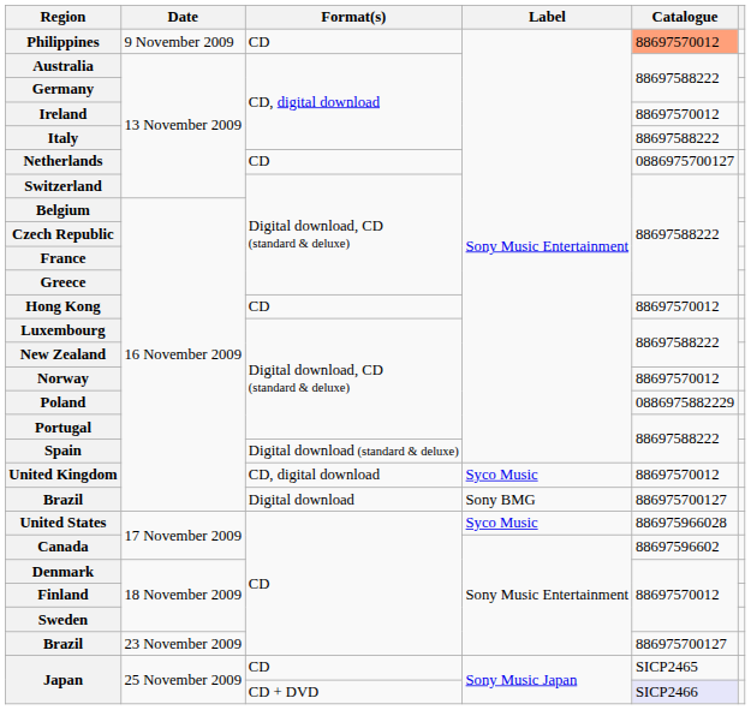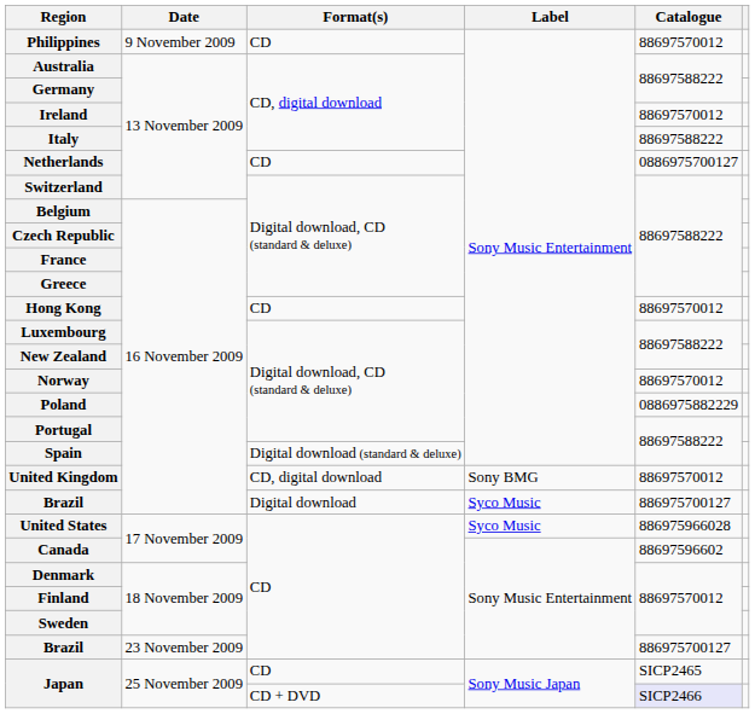 <table class="wikitable plainrowheaders">
 <tr>
 <th scope="col">Region</th>
 <th scope="col">Date</th>
 <th scope="col">Format(s)</th>
 <th scope="col">Label</th>
 <th scope="col">Catalogue</th>
 <th scope="col"></th>
 </tr>
 <tr>
 <th scope="row">Philippines</th>
 <td>9 November 2009</td>
 <td>CD</td>
 <td rowspan=18><a href='#'>Sony Music Entertainment</a></td>
-<td style="background: lightsalmon;">88697570012</td>
+<td>88697570012</td>
 <td></td>
 </tr>
 <tr>
 <th scope="row">Australia</th>
 <td rowspan=6>13 November 2009</td>
 <td rowspan="4">CD, <a href='#'>digital download</a></td>
 <td rowspan="2">88697588222</td>
 <td></td>
 </tr>
 <tr>
 <th scope="row">Germany</th>
 <td></td>
 </tr>
 <tr>
 <th scope="row">Ireland</th>
 <td>88697570012</td>
 <td></td>
 </tr>
 <tr>
 <th scope="row">Italy</th>
 <td>88697588222</td>
 <td></td>
 </tr>
 <tr>
 <th scope="row">Netherlands</th>
 <td>CD</td>
 <td>0886975700127</td>
 <td></td>
 </tr>
 <tr>
 <th scope="row">Switzerland</th>
 <td rowspan=5>Digital download, CD<br><small>(standard & deluxe)</small></td>
 <td rowspan="5">88697588222</td>
 <td></td>
 </tr>
 <tr>
 <th scope="row">Belgium</th>
 <td rowspan=13>16 November 2009</td>
 <td></td>
 </tr>
 <tr>
 <th scope="row">Czech Republic</th>
 <td></td>
 </tr>
 <tr>
 <th scope="row">France</th>
 <td></td>
 </tr>
 <tr>
 <th scope="row">Greece</th>
 <td></td>
 </tr>
 <tr>
 <th scope="row">Hong Kong</th>
 <td>CD</td>
 <td>88697570012</td>
 <td></td>
 </tr>
 <tr>
 <th scope="row">Luxembourg</th>
 <td rowspan=5>Digital download, CD<br><small>(standard & deluxe)</small></td>
 <td rowspan="2">88697588222</td>
 <td></td>
 </tr>
 <tr>
 <th scope="row">New Zealand</th>
 <td></td>
 </tr>
 <tr>
 <th scope="row">Norway</th>
 <td>88697570012</td>
 <td></td>
 </tr>
 <tr>
 <th scope="row">Poland</th>
 <td>0886975882229</td>
 <td></td>
 </tr>
 <tr>
 <th scope="row">Portugal</th>
 <td rowspan="2">88697588222</td>
 <td></td>
 </tr>
 <tr>
 <th scope="row">Spain</th>
 <td>Digital download<small> (standard & deluxe)</small></td>
 <td></td>
 </tr>
 <tr>
 <th scope="row">United Kingdom</th>
 <td>CD, digital download</td>
-<td><a href='#'>Syco Music</a></td>
+<td>Sony BMG</td>
 <td>88697570012</td>
 <td></td>
 </tr>
 <tr>
 <th scope="row">Brazil</th>
 <td>Digital download</td>
-<td>Sony BMG</td>
+<td><a href='#'>Syco Music</a></td>
 <td>886975700127</td>
 <td></td>
 </tr>
 <tr>
 <th scope="row">United States</th>
 <td rowspan="2">17 November 2009</td>
 <td rowspan="6">CD</td>
 <td><a href='#'>Syco Music</a></td>
 <td>886975966028</td>
 <td></td>
 </tr>
 <tr>
 <th scope="row">Canada</th>
 <td rowspan=5>Sony Music Entertainment</td>
 <td>88697596602</td>
 <td></td>
 </tr>
 <tr>
 <th scope="row">Denmark</th>
 <td rowspan=3>18 November 2009</td>
 <td rowspan=3>88697570012</td>
 <td></td>
 </tr>
 <tr>
 <th scope="row">Finland</th>
 <td></td>
 </tr>
 <tr>
 <th scope="row">Sweden</th>
 <td></td>
 </tr>
 <tr>
 <th scope="row">Brazil</th>
 <td>23 November 2009</td>
 <td>886975700127</td>
 <td></td>
 </tr>
 <tr>
 <th scope="row" rowspan=2>Japan</th>
 <td rowspan=2>25 November 2009</td>
 <td>CD</td>
 <td rowspan=2><a href='#'>Sony Music Japan</a></td>
 <td>SICP2465</td>
 <td></td>
 </tr>
 <tr>
 <td>CD + DVD</td>
 <td style="background: lavender;">SICP2466</td>
 <td></td>
 </tr>
 </table>
